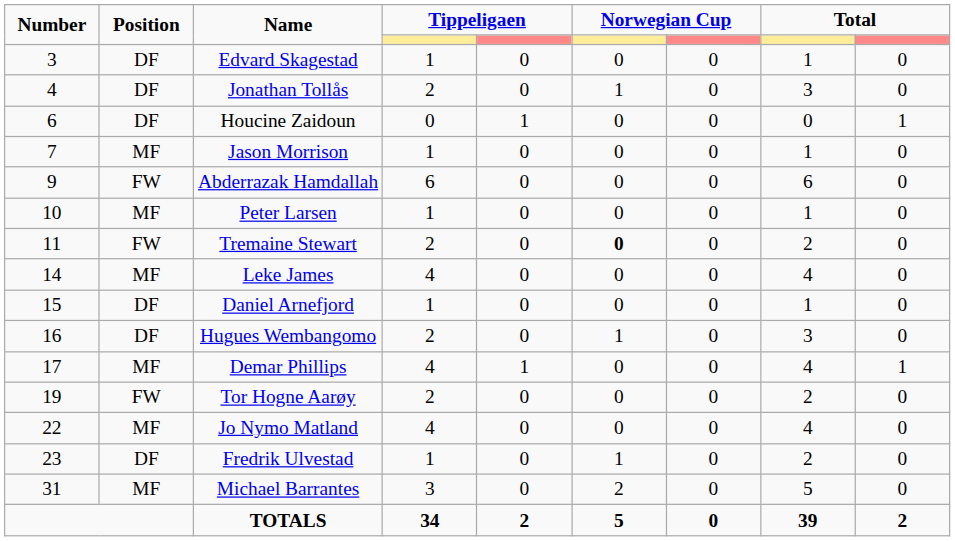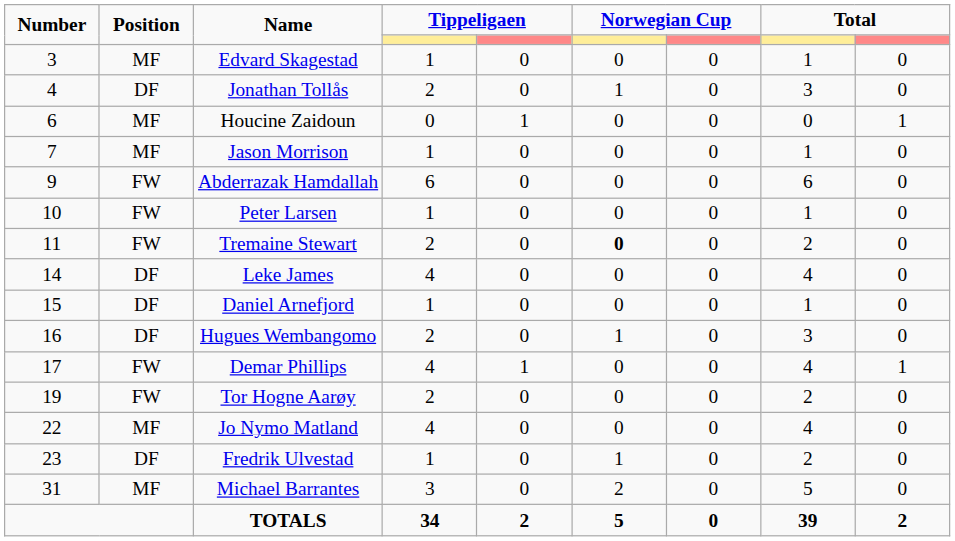 <table class="wikitable" style="font-size: 100%; text-align: center;">
 <tr>
 <td rowspan="2" width="10%" align="center"><strong>Number</strong></td>
 <td rowspan="2" width="10%" align="center"><strong>Position</strong></td>
 <td rowspan="2" width="20%" align="center"><strong>Name</strong></td>
 <td colspan="2" align="center"><strong><a href='#'>Tippeligaen</a></strong></td>
 <td colspan="2" align="center"><strong><a href='#'>Norwegian Cup</a></strong></td>
 <td colspan="2" align="center"><strong>Total</strong></td>
 </tr>
 <tr>
 <th width=60 style="background: #FFEE99"></th>
 <th width=60 style="background: #FF8888"></th>
 <th width=60 style="background: #FFEE99"></th>
 <th width=60 style="background: #FF8888"></th>
 <th width=60 style="background: #FFEE99"></th>
 <th width=60 style="background: #FF8888"></th>
 </tr>
 <tr>
 <td>3</td>
-<td>DF</td>
+<td>MF</td>
 <td><a href='#'>Edvard Skagestad</a></td>
 <td>1</td>
 <td>0</td>
 <td>0</td>
 <td>0</td>
 <td>1</td>
 <td>0</td>
 </tr>
 <tr>
 <td>4</td>
 <td>DF</td>
 <td><a href='#'>Jonathan Tollås</a></td>
 <td>2</td>
 <td>0</td>
 <td>1</td>
 <td>0</td>
 <td>3</td>
 <td>0</td>
 </tr>
 <tr>
 <td>6</td>
-<td>DF</td>
+<td>MF</td>
 <td>Houcine Zaidoun</td>
 <td>0</td>
 <td>1</td>
 <td>0</td>
 <td>0</td>
 <td>0</td>
 <td>1</td>
 </tr>
 <tr>
 <td>7</td>
 <td>MF</td>
 <td><a href='#'>Jason Morrison</a></td>
 <td>1</td>
 <td>0</td>
 <td>0</td>
 <td>0</td>
 <td>1</td>
 <td>0</td>
 </tr>
 <tr>
 <td>9</td>
 <td>FW</td>
 <td><a href='#'>Abderrazak Hamdallah</a></td>
 <td>6</td>
 <td>0</td>
 <td>0</td>
 <td>0</td>
 <td>6</td>
 <td>0</td>
 </tr>
 <tr>
 <td>10</td>
-<td>MF</td>
+<td>FW</td>
 <td><a href='#'>Peter Larsen</a></td>
 <td>1</td>
 <td>0</td>
 <td>0</td>
 <td>0</td>
 <td>1</td>
 <td>0</td>
 </tr>
 <tr>
 <td>11</td>
 <td>FW</td>
 <td><a href='#'>Tremaine Stewart</a></td>
 <td>2</td>
 <td>0</td>
 <td><strong>0</strong></td>
 <td>0</td>
 <td>2</td>
 <td>0</td>
 </tr>
 <tr>
 <td>14</td>
-<td>MF</td>
+<td>DF</td>
 <td><a href='#'>Leke James</a></td>
 <td>4</td>
 <td>0</td>
 <td>0</td>
 <td>0</td>
 <td>4</td>
 <td>0</td>
 </tr>
 <tr>
 <td>15</td>
 <td>DF</td>
 <td><a href='#'>Daniel Arnefjord</a></td>
 <td>1</td>
 <td>0</td>
 <td>0</td>
 <td>0</td>
 <td>1</td>
 <td>0</td>
 </tr>
 <tr>
 <td>16</td>
 <td>DF</td>
 <td><a href='#'>Hugues Wembangomo</a></td>
 <td>2</td>
 <td>0</td>
 <td>1</td>
 <td>0</td>
 <td>3</td>
 <td>0</td>
 </tr>
 <tr>
 <td>17</td>
-<td>MF</td>
+<td>FW</td>
 <td><a href='#'>Demar Phillips</a></td>
 <td>4</td>
 <td>1</td>
 <td>0</td>
 <td>0</td>
 <td>4</td>
 <td>1</td>
 </tr>
 <tr>
 <td>19</td>
 <td>FW</td>
 <td><a href='#'>Tor Hogne Aarøy</a></td>
 <td>2</td>
 <td>0</td>
 <td>0</td>
 <td>0</td>
 <td>2</td>
 <td>0</td>
 </tr>
 <tr>
 <td>22</td>
 <td>MF</td>
 <td><a href='#'>Jo Nymo Matland</a></td>
 <td>4</td>
 <td>0</td>
 <td>0</td>
 <td>0</td>
 <td>4</td>
 <td>0</td>
 </tr>
 <tr>
 <td>23</td>
 <td>DF</td>
 <td><a href='#'>Fredrik Ulvestad</a></td>
 <td>1</td>
 <td>0</td>
 <td>1</td>
 <td>0</td>
 <td>2</td>
 <td>0</td>
 </tr>
 <tr>
 <td>31</td>
 <td>MF</td>
 <td><a href='#'>Michael Barrantes</a></td>
 <td>3</td>
 <td>0</td>
 <td>2</td>
 <td>0</td>
 <td>5</td>
 <td>0</td>
 </tr>
 <tr>
 <td colspan="2"></td>
 <td><strong>TOTALS</strong></td>
 <td><strong>34</strong></td>
 <td><strong>2</strong></td>
 <td><strong>5</strong></td>
 <td><strong>0</strong></td>
 <td><strong>39</strong></td>
 <td><strong>2</strong></td>
 </tr>
 </table>
